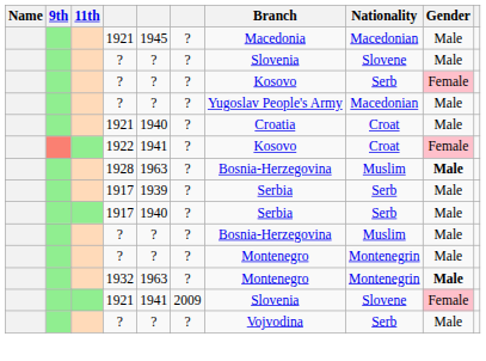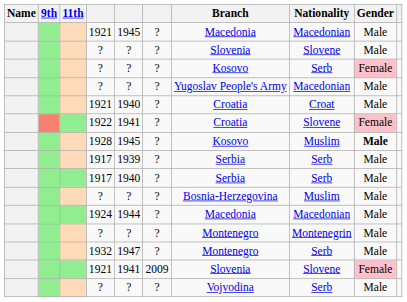 <table class="wikitable sortable" style=text-align:center>
 <tr>
 <th scope="col">Name</th>
 <th scope="col"><a href='#'>9th</a></th>
 <th scope="col"><a href='#'>11th</a></th>
 <th scope="col"></th>
 <th scope="col"></th>
 <th scope="col"></th>
 <th scope="col">Branch</th>
 <th scope="col">Nationality</th>
 <th scope="col">Gender</th>
 <th scope="col" class="unsortable"></th>
 </tr>
 <tr>
 <th align="center" scope="row" style="font-weight:normal;"></th>
 <td bgcolor = LightGreen></td>
 <td bgcolor = PeachPuff></td>
 <td>1921</td>
 <td>1945</td>
 <td>?</td>
 <td><a href='#'>Macedonia</a></td>
 <td><a href='#'>Macedonian</a></td>
 <td>Male</td>
 <td></td>
 </tr>
 <tr>
 <th align="center" scope="row" style="font-weight:normal;"></th>
 <td bgcolor = LightGreen></td>
 <td bgcolor = PeachPuff></td>
 <td>?</td>
 <td>?</td>
 <td>?</td>
 <td><a href='#'>Slovenia</a></td>
 <td><a href='#'>Slovene</a></td>
 <td>Male</td>
 <td></td>
 </tr>
 <tr>
 <th align="center" scope="row" style="font-weight:normal;"></th>
 <td bgcolor = LightGreen></td>
 <td bgcolor = PeachPuff></td>
 <td>?</td>
 <td>?</td>
 <td>?</td>
 <td><a href='#'>Kosovo</a></td>
 <td><a href='#'>Serb</a></td>
 <td style="background: Pink">Female</td>
 <td></td>
 </tr>
 <tr>
 <th align="center" scope="row" style="font-weight:normal;"></th>
 <td bgcolor = LightGreen></td>
 <td bgcolor = PeachPuff></td>
 <td>?</td>
 <td>?</td>
 <td>?</td>
 <td><a href='#'>Yugoslav People's Army</a></td>
 <td><a href='#'>Macedonian</a></td>
 <td>Male</td>
 <td></td>
 </tr>
 <tr>
 <th align="center" scope="row" style="font-weight:normal;"></th>
 <td bgcolor = LightGreen></td>
 <td bgcolor = PeachPuff></td>
 <td>1921</td>
 <td>1940</td>
 <td>?</td>
 <td><a href='#'>Croatia</a></td>
 <td><a href='#'>Croat</a></td>
 <td>Male</td>
 <td></td>
 </tr>
 <tr>
 <th align="center" scope="row" style="font-weight:normal;"></th>
 <td bgcolor = Salmon></td>
 <td bgcolor = LightGreen></td>
 <td>1922</td>
 <td>1941</td>
 <td>?</td>
-<td><a href='#'>Kosovo</a></td>
-<td><a href='#'>Croat</a></td>
+<td><a href='#'>Croatia</a></td>
+<td><a href='#'>Slovene</a></td>
 <td style="background: Pink">Female</td>
 <td></td>
 </tr>
 <tr>
 <th align="center" scope="row" style="font-weight:normal;"></th>
 <td bgcolor = LightGreen></td>
 <td bgcolor = PeachPuff></td>
 <td>1928</td>
-<td>1963</td>
+<td>1945</td>
 <td>?</td>
-<td><a href='#'>Bosnia-Herzegovina</a></td>
+<td><a href='#'>Kosovo</a></td>
 <td><a href='#'>Muslim</a></td>
 <td><strong>Male</strong></td>
 <td></td>
 </tr>
 <tr>
 <th align="center" scope="row" style="font-weight:normal;"></th>
 <td bgcolor = LightGreen></td>
 <td bgcolor = PeachPuff></td>
 <td>1917</td>
 <td>1939</td>
 <td>?</td>
 <td><a href='#'>Serbia</a></td>
 <td><a href='#'>Serb</a></td>
 <td>Male</td>
 <td></td>
 </tr>
 <tr>
 <th align="center" scope="row" style="font-weight:normal;"></th>
 <td bgcolor = LightGreen></td>
 <td bgcolor = LightGreen></td>
 <td>1917</td>
 <td>1940</td>
 <td>?</td>
 <td><a href='#'>Serbia</a></td>
 <td><a href='#'>Serb</a></td>
 <td>Male</td>
 <td></td>
 </tr>
 <tr>
 <th align="center" scope="row" style="font-weight:normal;"></th>
 <td bgcolor = LightGreen></td>
 <td bgcolor = PeachPuff></td>
 <td>?</td>
 <td>?</td>
 <td>?</td>
 <td><a href='#'>Bosnia-Herzegovina</a></td>
 <td><a href='#'>Muslim</a></td>
 <td>Male</td>
 <td></td>
 </tr>
 <tr>
 <th align="center" scope="row" style="font-weight:normal;"></th>
 <td bgcolor = LightGreen></td>
+<td bgcolor = LightGreen></td>
+<td>1924</td>
+<td>1944</td>
+<td>?</td>
+<td><a href='#'>Macedonia</a></td>
+<td><a href='#'>Macedonian</a></td>
+<td>Male</td>
+<td></td>
+</tr>
+<tr>
+<th align="center" scope="row" style="font-weight:normal;"></th>
+<td bgcolor = LightGreen></td>
 <td bgcolor = PeachPuff></td>
 <td>?</td>
 <td>?</td>
 <td>?</td>
 <td><a href='#'>Montenegro</a></td>
 <td><a href='#'>Montenegrin</a></td>
 <td>Male</td>
 <td></td>
 </tr>
 <tr>
 <th align="center" scope="row" style="font-weight:normal;"></th>
 <td bgcolor = LightGreen></td>
 <td bgcolor = PeachPuff></td>
 <td>1932</td>
-<td>1963</td>
+<td>1947</td>
 <td>?</td>
 <td><a href='#'>Montenegro</a></td>
-<td><a href='#'>Montenegrin</a></td>
-<td><strong>Male</strong></td>
+<td><a href='#'>Serb</a></td>
+<td>Male</td>
 <td></td>
 </tr>
 <tr>
 <th align="center" scope="row" style="font-weight:normal;"></th>
 <td bgcolor = LightGreen></td>
 <td bgcolor = LightGreen></td>
 <td>1921</td>
 <td>1941</td>
 <td>2009</td>
 <td><a href='#'>Slovenia</a></td>
 <td><a href='#'>Slovene</a></td>
 <td style="background: Pink">Female</td>
 <td></td>
 </tr>
 <tr>
 <th align="center" scope="row" style="font-weight:normal;"></th>
 <td bgcolor = LightGreen></td>
 <td bgcolor = PeachPuff></td>
 <td>?</td>
 <td>?</td>
 <td>?</td>
 <td><a href='#'>Vojvodina</a></td>
 <td><a href='#'>Serb</a></td>
 <td>Male</td>
 <td></td>
 </tr>
 </table>
